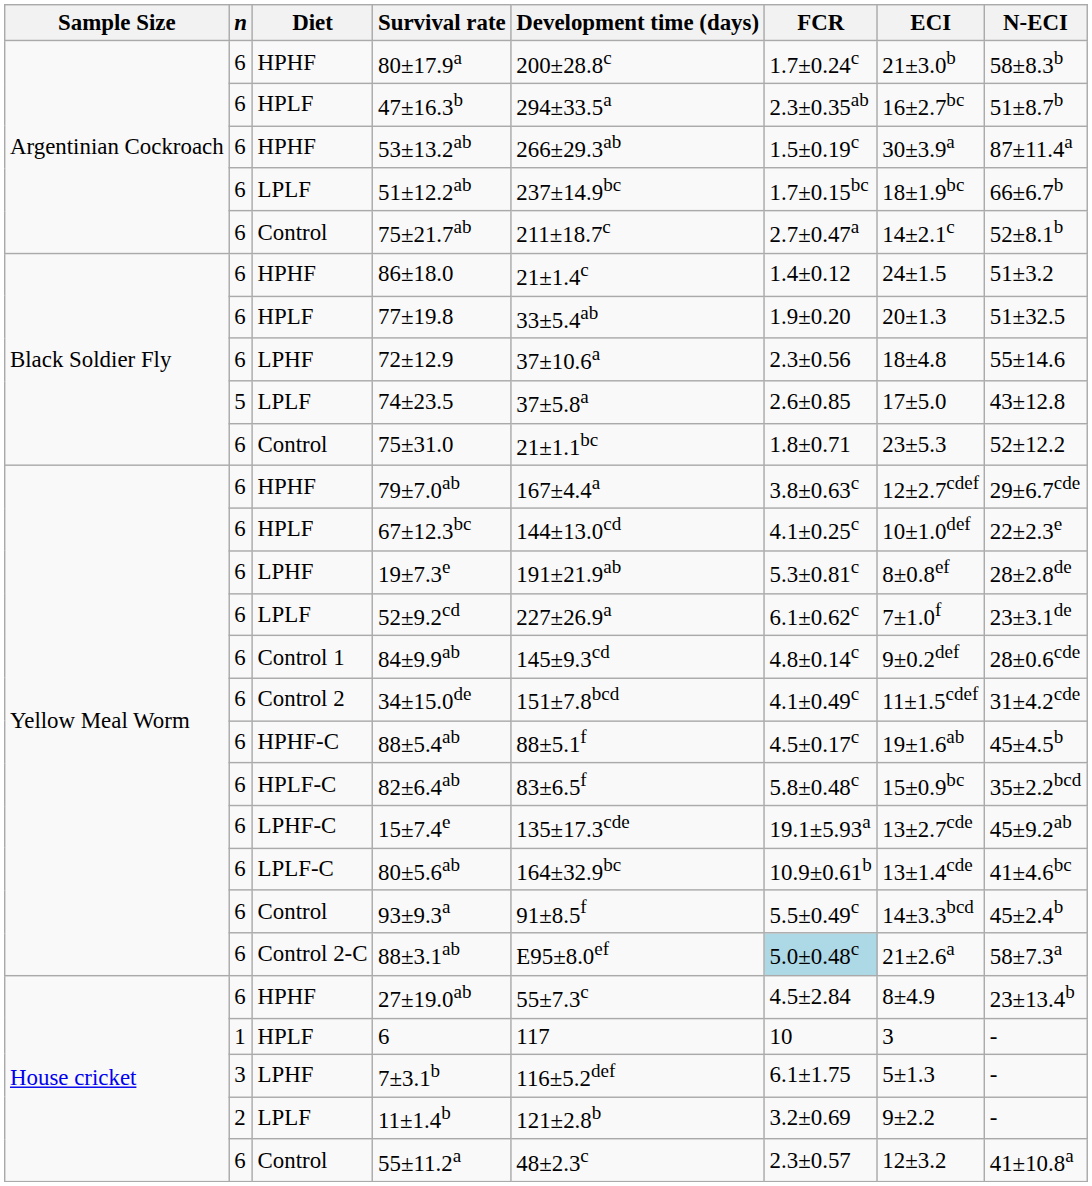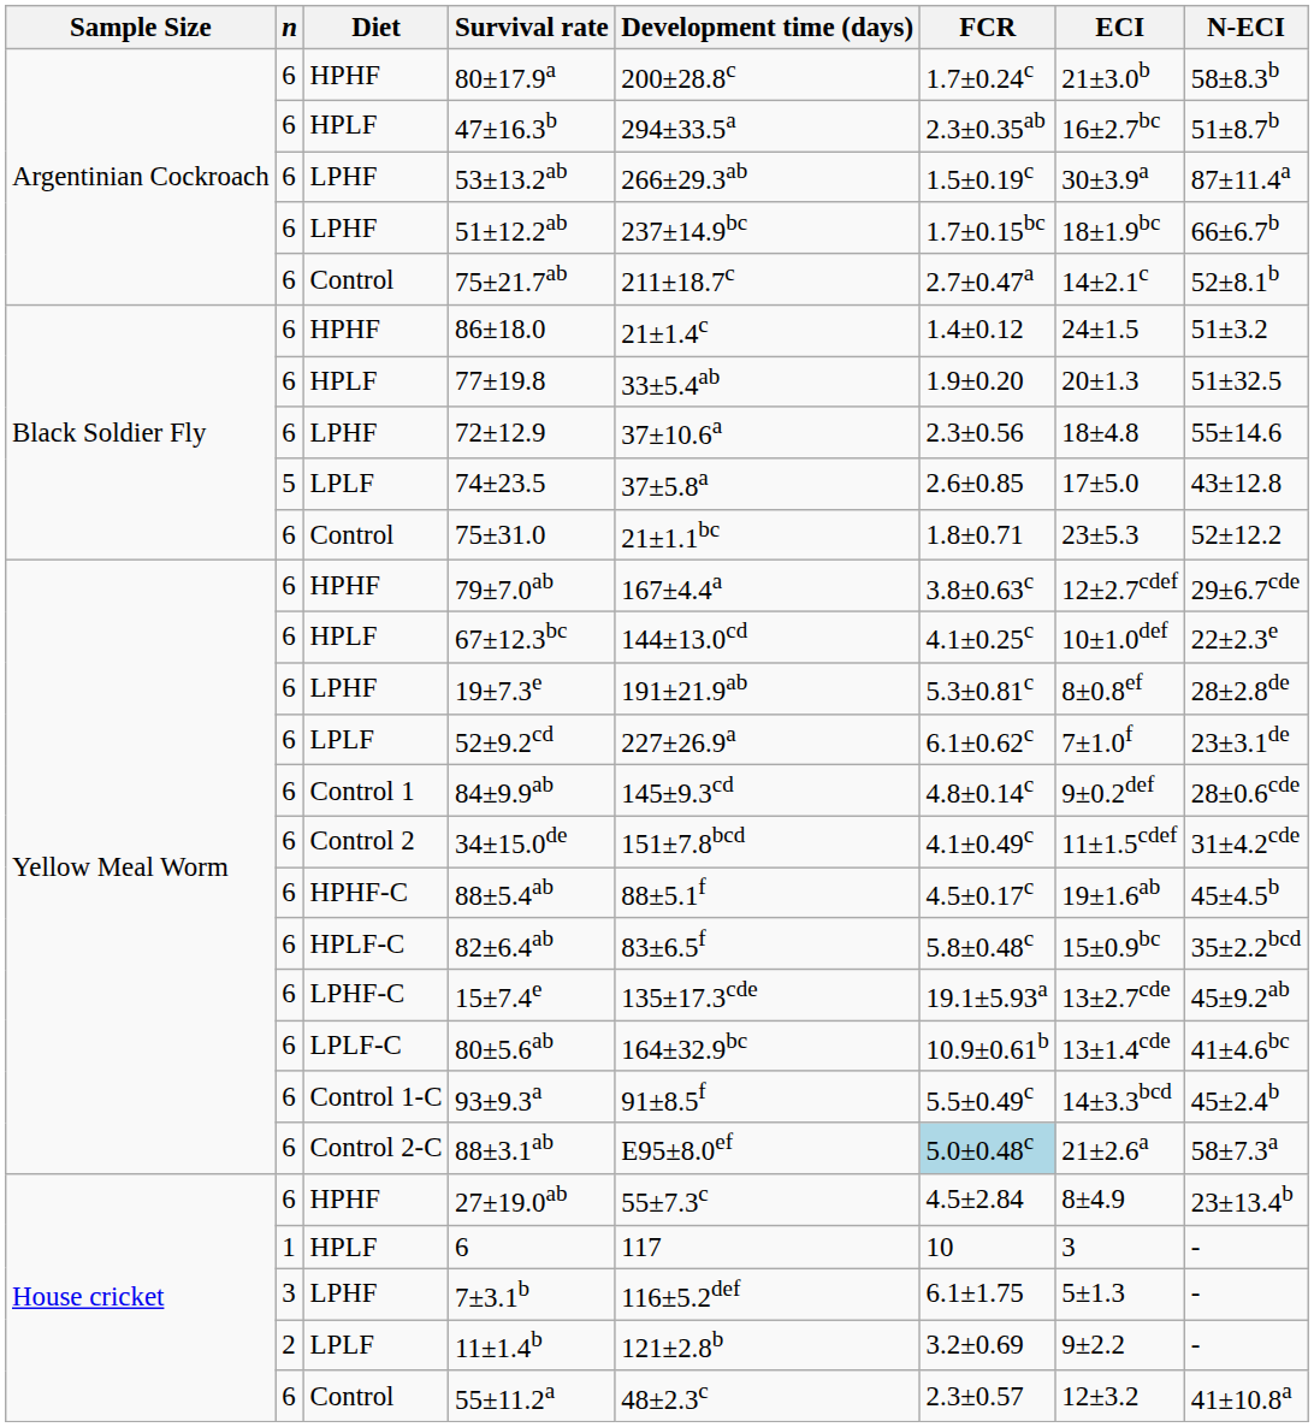 <table class="wikitable">
 <tr>
 <th>Sample Size</th>
 <th><em>n</em></th>
 <th>Diet</th>
 <th>Survival rate</th>
 <th>Development time (days)</th>
 <th>FCR</th>
 <th>ECI</th>
 <th>N-ECI</th>
 </tr>
 <tr>
 <td rowspan="5">Argentinian Cockroach</td>
 <td>6</td>
 <td>HPHF</td>
 <td>80±17.9<sup>a</sup></td>
 <td>200±28.8<sup>c</sup></td>
 <td>1.7±0.24<sup>c</sup></td>
 <td>21±3.0<sup>b</sup></td>
 <td>58±8.3<sup>b</sup></td>
 </tr>
 <tr>
 <td>6</td>
 <td>HPLF</td>
 <td>47±16.3<sup>b</sup></td>
 <td>294±33.5<sup>a</sup></td>
 <td>2.3±0.35<sup>ab</sup></td>
 <td>16±2.7<sup>bc</sup></td>
 <td>51±8.7<sup>b</sup></td>
 </tr>
 <tr>
 <td>6</td>
-<td>HPHF</td>
+<td>LPHF</td>
 <td>53±13.2<sup>ab</sup></td>
 <td>266±29.3<sup>ab</sup></td>
 <td>1.5±0.19<sup>c</sup></td>
 <td>30±3.9<sup>a</sup></td>
 <td>87±11.4<sup>a</sup></td>
 </tr>
 <tr>
 <td>6</td>
-<td>LPLF</td>
+<td>LPHF</td>
 <td>51±12.2<sup>ab</sup></td>
 <td>237±14.9<sup>bc</sup></td>
 <td>1.7±0.15<sup>bc</sup></td>
 <td>18±1.9<sup>bc</sup></td>
 <td>66±6.7<sup>b</sup></td>
 </tr>
 <tr>
 <td>6</td>
 <td>Control</td>
 <td>75±21.7<sup>ab</sup></td>
 <td>211±18.7<sup>c</sup></td>
 <td>2.7±0.47<sup>a</sup></td>
 <td>14±2.1<sup>c</sup></td>
 <td>52±8.1<sup>b</sup></td>
 </tr>
 <tr>
 <td rowspan="5">Black Soldier Fly</td>
 <td>6</td>
 <td>HPHF</td>
 <td>86±18.0</td>
 <td>21±1.4<sup>c</sup></td>
 <td>1.4±0.12</td>
 <td>24±1.5</td>
 <td>51±3.2</td>
 </tr>
 <tr>
 <td>6</td>
 <td>HPLF</td>
 <td>77±19.8</td>
 <td>33±5.4<sup>ab</sup></td>
 <td>1.9±0.20</td>
 <td>20±1.3</td>
 <td>51±32.5</td>
 </tr>
 <tr>
 <td>6</td>
 <td>LPHF</td>
 <td>72±12.9</td>
 <td>37±10.6<sup>a</sup></td>
 <td>2.3±0.56</td>
 <td>18±4.8</td>
 <td>55±14.6</td>
 </tr>
 <tr>
 <td>5</td>
 <td>LPLF</td>
 <td>74±23.5</td>
 <td>37±5.8<sup>a</sup></td>
 <td>2.6±0.85</td>
 <td>17±5.0</td>
 <td>43±12.8</td>
 </tr>
 <tr>
 <td>6</td>
 <td>Control</td>
 <td>75±31.0</td>
 <td>21±1.1<sup>bc</sup></td>
 <td>1.8±0.71</td>
 <td>23±5.3</td>
 <td>52±12.2</td>
 </tr>
 <tr>
 <td rowspan="12">Yellow Meal Worm</td>
 <td>6</td>
 <td>HPHF</td>
 <td>79±7.0<sup>ab</sup></td>
 <td>167±4.4<sup>a</sup></td>
 <td>3.8±0.63<sup>c</sup></td>
 <td>12±2.7<sup>cdef</sup></td>
 <td>29±6.7<sup>cde</sup></td>
 </tr>
 <tr>
 <td>6</td>
 <td>HPLF</td>
 <td>67±12.3<sup>bc</sup></td>
 <td>144±13.0<sup>cd</sup></td>
 <td>4.1±0.25<sup>c</sup></td>
 <td>10±1.0<sup>def</sup></td>
 <td>22±2.3<sup>e</sup></td>
 </tr>
 <tr>
 <td>6</td>
 <td>LPHF</td>
 <td>19±7.3<sup>e</sup></td>
 <td>191±21.9<sup>ab</sup></td>
 <td>5.3±0.81<sup>c</sup></td>
 <td>8±0.8<sup>ef</sup></td>
 <td>28±2.8<sup>de</sup></td>
 </tr>
 <tr>
 <td>6</td>
 <td>LPLF</td>
 <td>52±9.2<sup>cd</sup></td>
 <td>227±26.9<sup>a</sup></td>
 <td>6.1±0.62<sup>c</sup></td>
 <td>7±1.0<sup>f</sup></td>
 <td>23±3.1<sup>de</sup></td>
 </tr>
 <tr>
 <td>6</td>
 <td>Control 1</td>
 <td>84±9.9<sup>ab</sup></td>
 <td>145±9.3<sup>cd</sup></td>
 <td>4.8±0.14<sup>c</sup></td>
 <td>9±0.2<sup>def</sup></td>
 <td>28±0.6<sup>cde</sup></td>
 </tr>
 <tr>
 <td>6</td>
 <td>Control 2</td>
 <td>34±15.0<sup>de</sup></td>
 <td>151±7.8<sup>bcd</sup></td>
 <td>4.1±0.49<sup>c</sup></td>
 <td>11±1.5<sup>cdef</sup></td>
 <td>31±4.2<sup>cde</sup></td>
 </tr>
 <tr>
 <td>6</td>
 <td>HPHF-C</td>
 <td>88±5.4<sup>ab</sup></td>
 <td>88±5.1<sup>f</sup></td>
 <td>4.5±0.17<sup>c</sup></td>
 <td>19±1.6<sup>ab</sup></td>
 <td>45±4.5<sup>b</sup></td>
 </tr>
 <tr>
 <td>6</td>
 <td>HPLF-C</td>
 <td>82±6.4<sup>ab</sup></td>
 <td>83±6.5<sup>f</sup></td>
 <td>5.8±0.48<sup>c</sup></td>
 <td>15±0.9<sup>bc</sup></td>
 <td>35±2.2<sup>bcd</sup></td>
 </tr>
 <tr>
 <td>6</td>
 <td>LPHF-C</td>
 <td>15±7.4<sup>e</sup></td>
 <td>135±17.3<sup>cde</sup></td>
 <td>19.1±5.93<sup>a</sup></td>
 <td>13±2.7<sup>cde</sup></td>
 <td>45±9.2<sup>ab</sup></td>
 </tr>
 <tr>
 <td>6</td>
 <td>LPLF-C</td>
 <td>80±5.6<sup>ab</sup></td>
 <td>164±32.9<sup>bc</sup></td>
 <td>10.9±0.61<sup>b</sup></td>
 <td>13±1.4<sup>cde</sup></td>
 <td>41±4.6<sup>bc</sup></td>
 </tr>
 <tr>
 <td>6</td>
-<td>Control</td>
+<td>Control 1-C</td>
 <td>93±9.3<sup>a</sup></td>
 <td>91±8.5<sup>f</sup></td>
 <td>5.5±0.49<sup>c</sup></td>
 <td>14±3.3<sup>bcd</sup></td>
 <td>45±2.4<sup>b</sup></td>
 </tr>
 <tr>
 <td>6</td>
 <td>Control 2-C</td>
 <td>88±3.1<sup>ab</sup></td>
 <td>E95±8.0<sup>ef</sup></td>
 <td style="background: lightblue;">5.0±0.48<sup>c</sup></td>
 <td>21±2.6<sup>a</sup></td>
 <td>58±7.3<sup>a</sup></td>
 </tr>
 <tr>
 <td rowspan="5"><a href='#'>House cricket</a></td>
 <td>6</td>
 <td>HPHF</td>
 <td>27±19.0<sup>ab</sup></td>
 <td>55±7.3<sup>c</sup></td>
 <td>4.5±2.84</td>
 <td>8±4.9</td>
 <td>23±13.4<sup>b</sup></td>
 </tr>
 <tr>
 <td>1</td>
 <td>HPLF</td>
 <td>6</td>
 <td>117</td>
 <td>10</td>
 <td>3</td>
 <td>-</td>
 </tr>
 <tr>
 <td>3</td>
 <td>LPHF</td>
 <td>7±3.1<sup>b</sup></td>
 <td>116±5.2<sup>def</sup></td>
 <td>6.1±1.75</td>
 <td>5±1.3</td>
 <td>-</td>
 </tr>
 <tr>
 <td>2</td>
 <td>LPLF</td>
 <td>11±1.4<sup>b</sup></td>
 <td>121±2.8<sup>b</sup></td>
 <td>3.2±0.69</td>
 <td>9±2.2</td>
 <td>-</td>
 </tr>
 <tr>
 <td>6</td>
 <td>Control</td>
 <td>55±11.2<sup>a</sup></td>
 <td>48±2.3<sup>c</sup></td>
 <td>2.3±0.57</td>
 <td>12±3.2</td>
 <td>41±10.8<sup>a</sup></td>
 </tr>
 </table>
